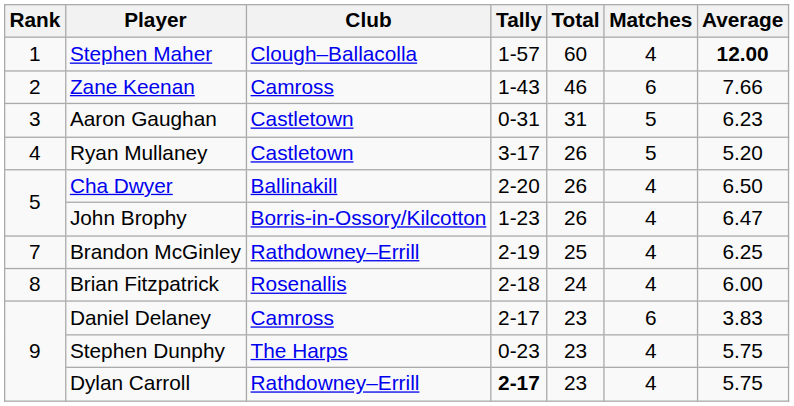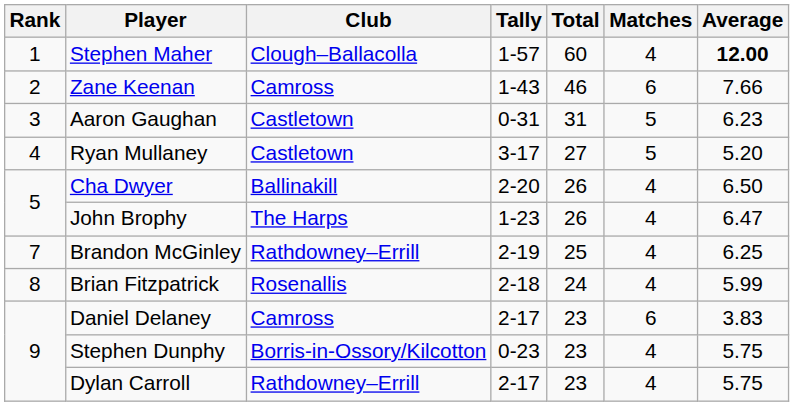 <table class="wikitable">
 <tr>
 <th>Rank</th>
 <th>Player</th>
 <th>Club</th>
 <th>Tally</th>
 <th>Total</th>
 <th>Matches</th>
 <th>Average</th>
 </tr>
 <tr>
 <td rowspan="1" style="text-align:center;">1</td>
 <td><a href='#'>Stephen Maher</a></td>
 <td><a href='#'>Clough–Ballacolla</a></td>
 <td align=center>1-57</td>
 <td align=center>60</td>
 <td align=center>4</td>
 <td align=center><strong>12.00</strong></td>
 </tr>
 <tr>
 <td rowspan="1" style="text-align:center;">2</td>
 <td><a href='#'>Zane Keenan</a></td>
 <td><a href='#'>Camross</a></td>
 <td align=center>1-43</td>
 <td align=center>46</td>
 <td align=center>6</td>
 <td align=center>7.66</td>
 </tr>
 <tr>
 <td rowspan="1" style="text-align:center;">3</td>
 <td>Aaron Gaughan</td>
 <td><a href='#'>Castletown</a></td>
 <td align=center>0-31</td>
 <td align=center>31</td>
 <td align=center>5</td>
 <td align=center>6.23</td>
 </tr>
 <tr>
 <td rowspan="1" style="text-align:center;">4</td>
 <td>Ryan Mullaney</td>
 <td><a href='#'>Castletown</a></td>
 <td align=center>3-17</td>
-<td align=center>26</td>
+<td align=center>27</td>
 <td align=center>5</td>
 <td align=center>5.20</td>
 </tr>
 <tr>
 <td rowspan="2" style="text-align:center;">5</td>
 <td><a href='#'>Cha Dwyer</a></td>
 <td><a href='#'>Ballinakill</a></td>
 <td align=center>2-20</td>
 <td align=center>26</td>
 <td align=center>4</td>
 <td align=center>6.50</td>
 </tr>
 <tr>
 <td>John Brophy</td>
-<td><a href='#'>Borris-in-Ossory/Kilcotton</a></td>
+<td><a href='#'>The Harps</a></td>
 <td align=center>1-23</td>
 <td align=center>26</td>
 <td align=center>4</td>
 <td align=center>6.47</td>
 </tr>
 <tr>
 <td rowspan="1" style="text-align:center;">7</td>
 <td>Brandon McGinley</td>
 <td><a href='#'>Rathdowney–Errill</a></td>
 <td align=center>2-19</td>
 <td align=center>25</td>
 <td align=center>4</td>
 <td align=center>6.25</td>
 </tr>
 <tr>
 <td rowspan="1" style="text-align:center;">8</td>
 <td>Brian Fitzpatrick</td>
 <td><a href='#'>Rosenallis</a></td>
 <td align=center>2-18</td>
 <td align=center>24</td>
 <td align=center>4</td>
-<td align=center>6.00</td>
+<td align=center>5.99</td>
 </tr>
 <tr>
 <td rowspan="3" style="text-align:center;">9</td>
 <td>Daniel Delaney</td>
 <td><a href='#'>Camross</a></td>
 <td align=center>2-17</td>
 <td align=center>23</td>
 <td align=center>6</td>
 <td align=center>3.83</td>
 </tr>
 <tr>
 <td>Stephen Dunphy</td>
-<td><a href='#'>The Harps</a></td>
+<td><a href='#'>Borris-in-Ossory/Kilcotton</a></td>
 <td align=center>0-23</td>
 <td align=center>23</td>
 <td align=center>4</td>
 <td align=center>5.75</td>
 </tr>
 <tr>
 <td>Dylan Carroll</td>
 <td><a href='#'>Rathdowney–Errill</a></td>
-<td align=center><strong>2-17</strong></td>
+<td align=center>2-17</td>
 <td align=center>23</td>
 <td align=center>4</td>
 <td align=center>5.75</td>
 </tr>
 </table>
